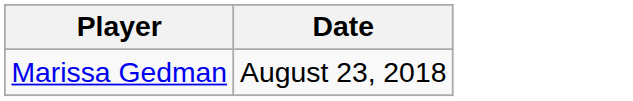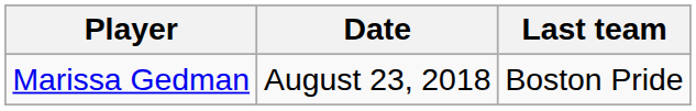 <table class="wikitable sortable" border="1">
 <tr>
 <th>Player</th>
 <th>Date</th>
+<th>Last team</th>
 </tr>
 <tr>
 <td><a href='#'>Marissa Gedman</a></td>
 <td>August 23, 2018</td>
+<td>Boston Pride</td>
 </tr>
 </table>
